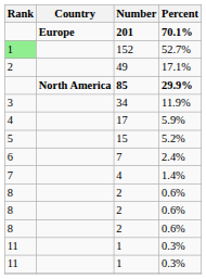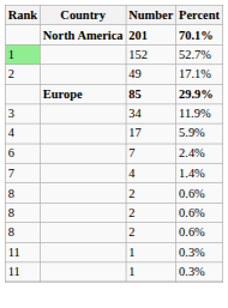 <table class="wikitable">
 <tr>
 <th>Rank</th>
 <th>Country</th>
 <th>Number</th>
 <th>Percent</th>
 </tr>
 <tr>
 <td></td>
-<td><strong>Europe</strong></td>
+<td><strong>North America</strong></td>
 <td><strong>201</strong></td>
 <td><strong>70.1%</strong></td>
 </tr>
 <tr>
 <td style="background: lightgreen;">1</td>
 <td></td>
 <td>152</td>
 <td>52.7%</td>
 </tr>
 <tr>
 <td>2</td>
 <td></td>
 <td>49</td>
 <td>17.1%</td>
 </tr>
 <tr>
 <td></td>
-<td><strong>North America</strong></td>
+<td><strong>Europe</strong></td>
 <td><strong>85</strong></td>
 <td><strong>29.9%</strong></td>
 </tr>
 <tr>
 <td>3</td>
 <td></td>
 <td>34</td>
 <td>11.9%</td>
 </tr>
 <tr>
 <td>4</td>
 <td></td>
 <td>17</td>
 <td>5.9%</td>
-</tr>
-<tr>
-<td>5</td>
-<td></td>
-<td>15</td>
-<td>5.2%</td>
 </tr>
 <tr>
 <td>6</td>
 <td></td>
 <td>7</td>
 <td>2.4%</td>
 </tr>
 <tr>
 <td>7</td>
 <td></td>
 <td>4</td>
 <td>1.4%</td>
 </tr>
 <tr>
 <td>8</td>
 <td></td>
 <td>2</td>
 <td>0.6%</td>
 </tr>
 <tr>
 <td>8</td>
 <td></td>
 <td>2</td>
 <td>0.6%</td>
 </tr>
 <tr>
 <td>8</td>
 <td></td>
 <td>2</td>
 <td>0.6%</td>
 </tr>
 <tr>
 <td>11</td>
 <td></td>
 <td>1</td>
 <td>0.3%</td>
 </tr>
 <tr>
 <td>11</td>
 <td></td>
 <td>1</td>
 <td>0.3%</td>
 </tr>
 <tr>
 </tr>
 </table>
